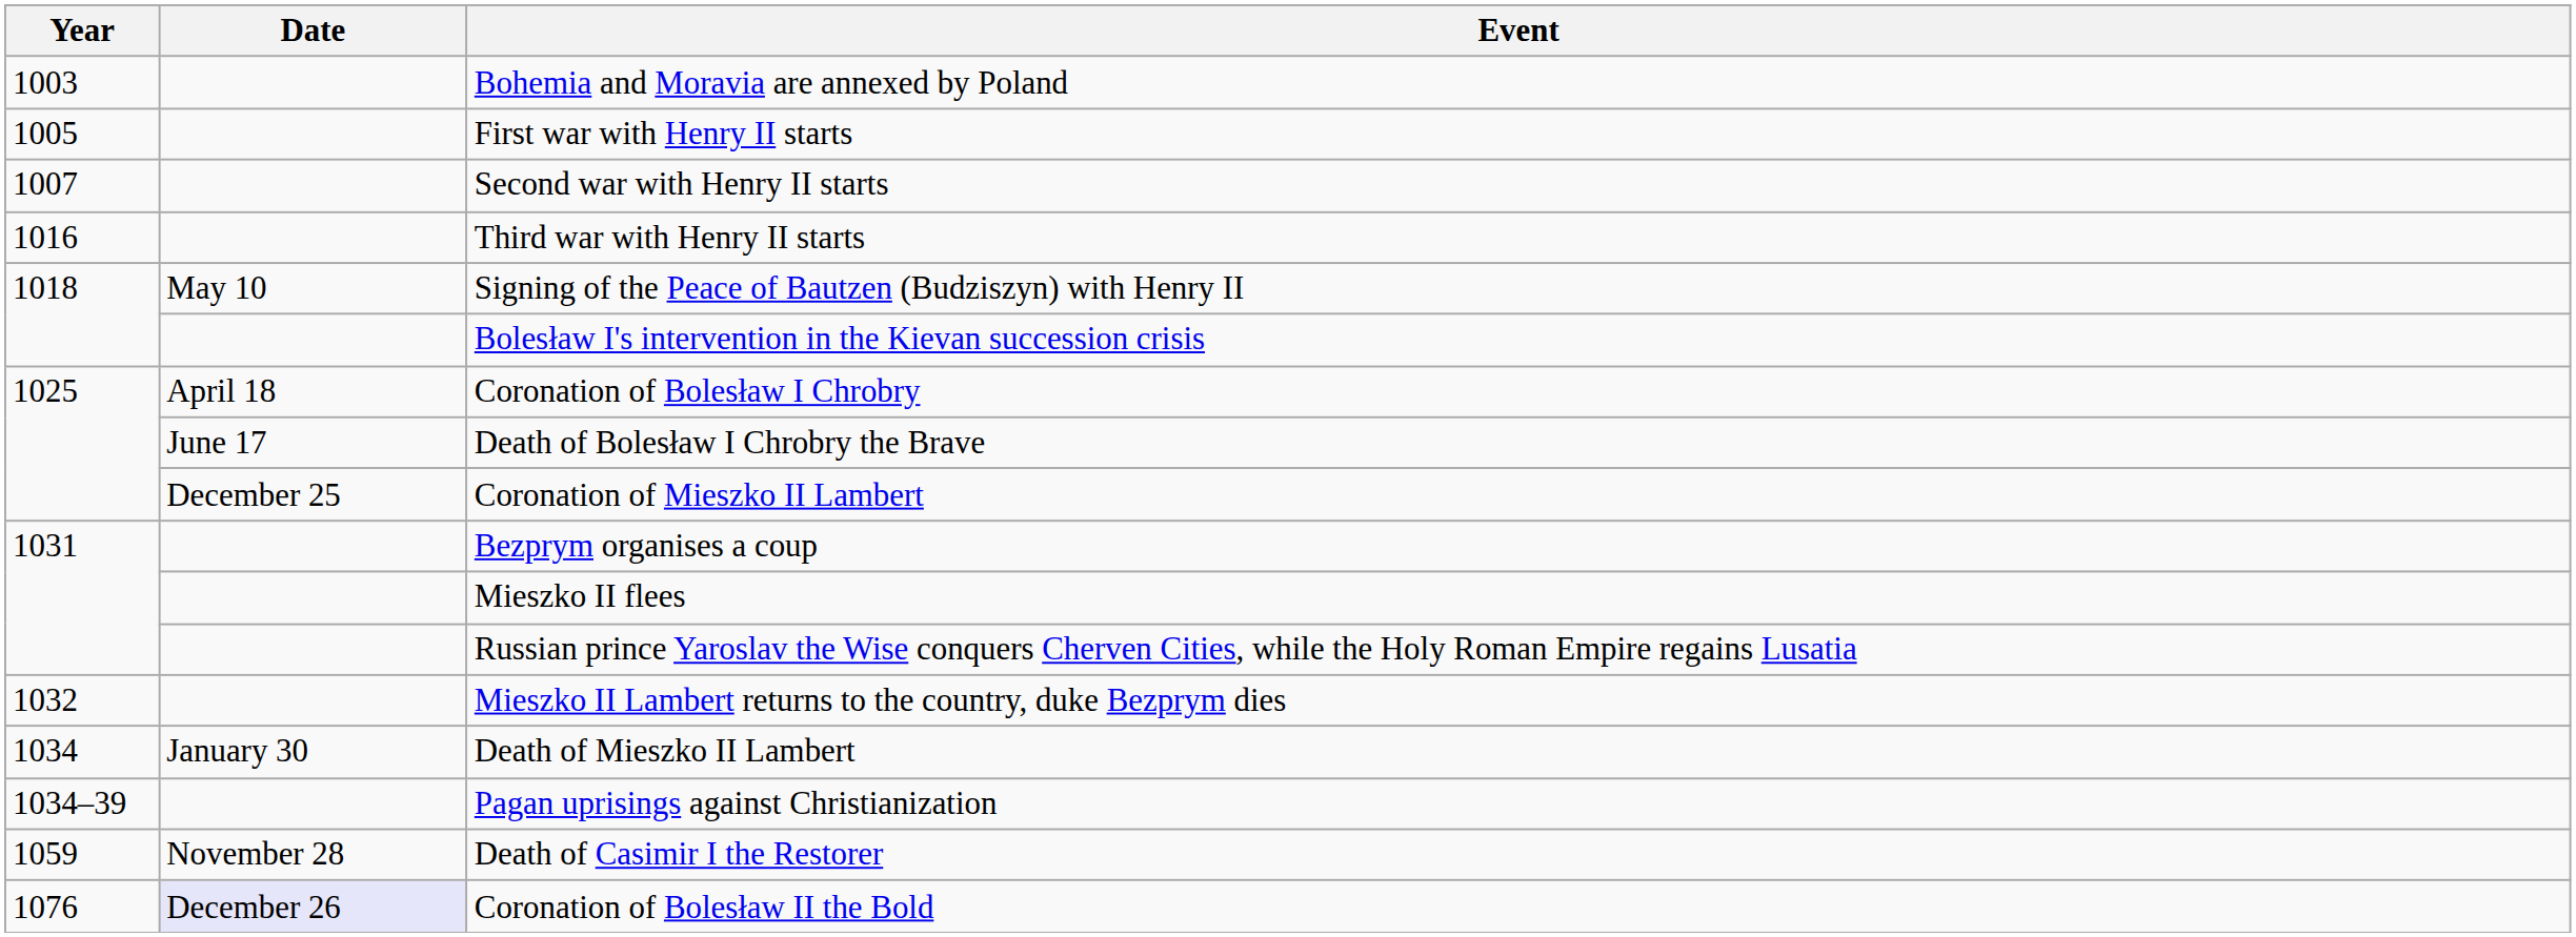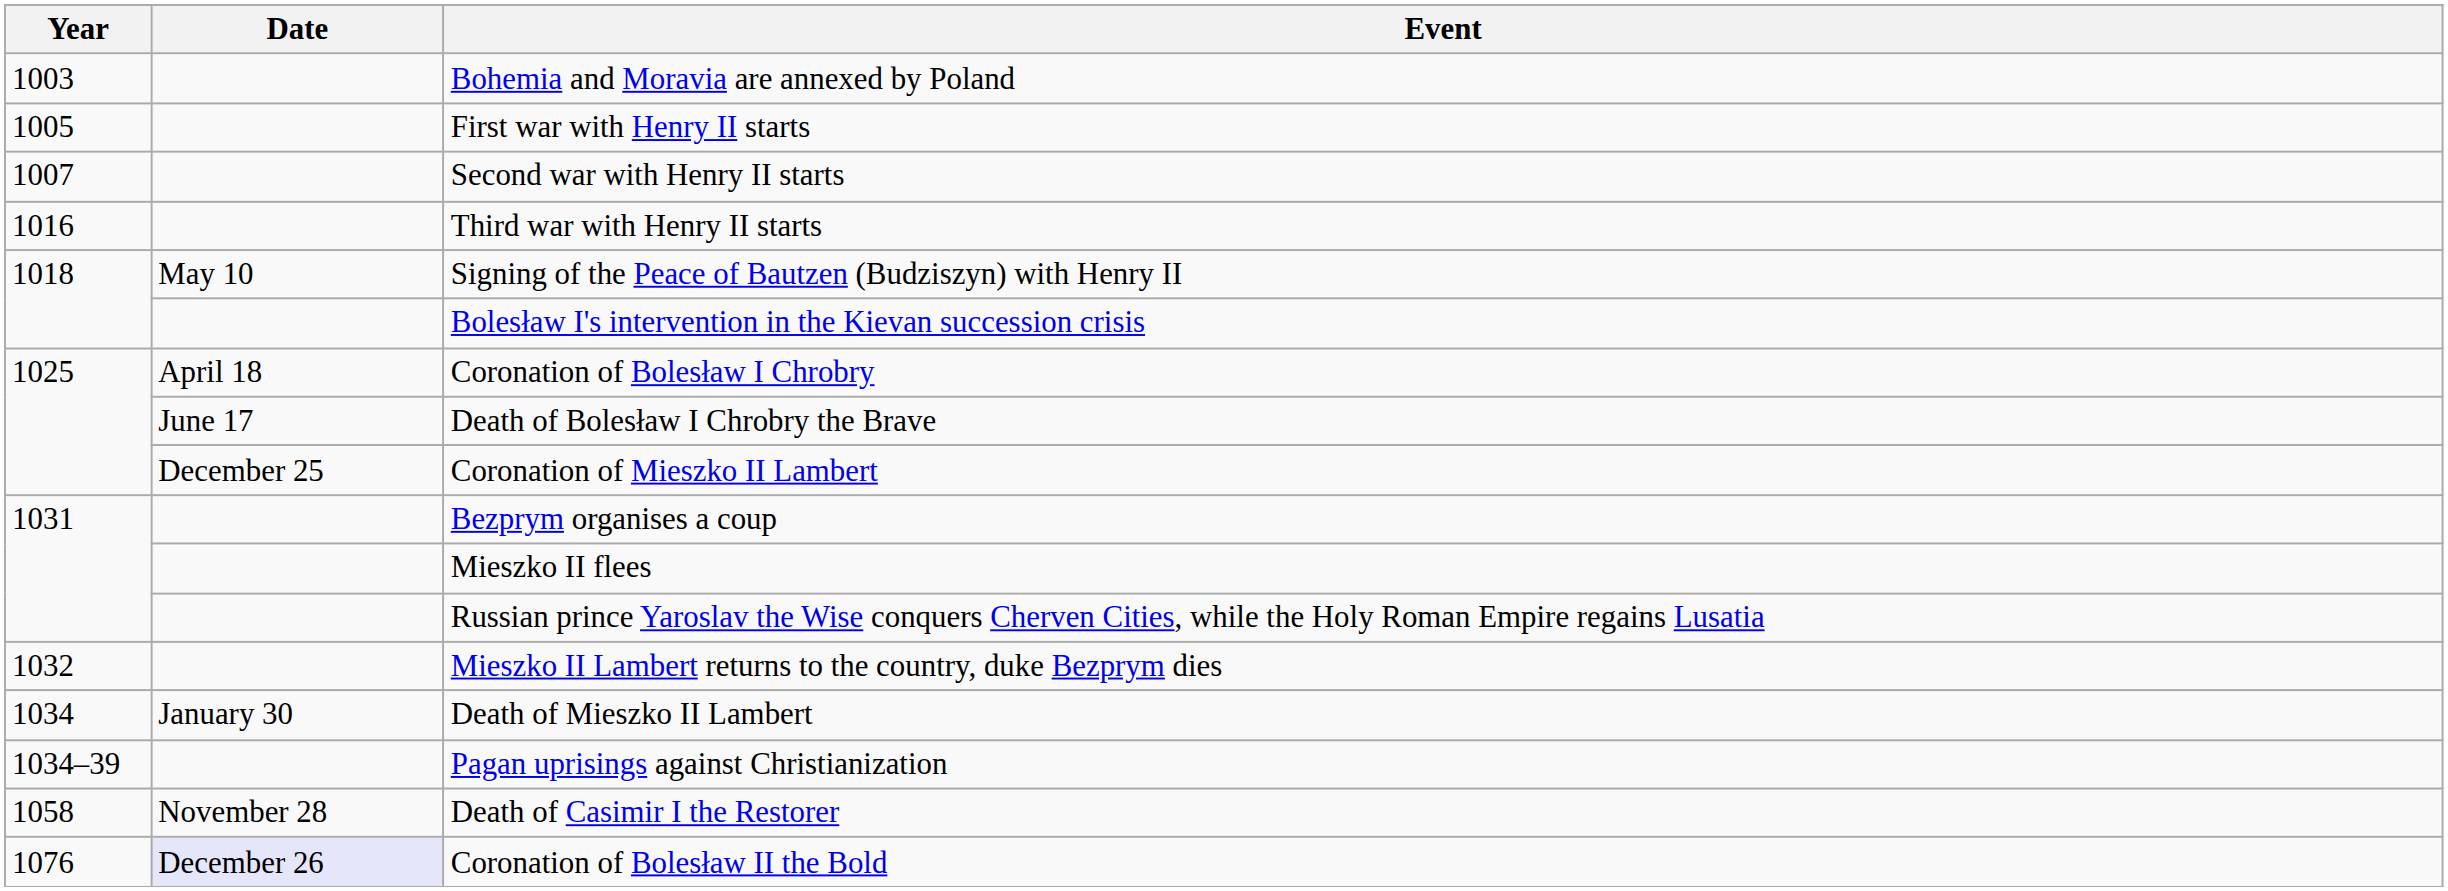 <table class="wikitable" width="100%">
 <tr>
 <th style="width:6%">Year</th>
 <th style="width:12%">Date</th>
 <th>Event</th>
 </tr>
 <tr>
 <td>1003</td>
 <td></td>
 <td><a href='#'>Bohemia</a> and <a href='#'>Moravia</a> are annexed by Poland</td>
 </tr>
 <tr>
 <td>1005</td>
 <td></td>
 <td>First war with <a href='#'>Henry II</a> starts</td>
 </tr>
 <tr>
 <td>1007</td>
 <td></td>
 <td>Second war with Henry II starts</td>
 </tr>
 <tr>
 <td>1016</td>
 <td></td>
 <td>Third war with Henry II starts</td>
 </tr>
 <tr>
 <td rowspan="2" valign="top">1018</td>
 <td>May 10</td>
 <td>Signing of the <a href='#'>Peace of Bautzen</a> (Budziszyn) with Henry II</td>
 </tr>
 <tr>
 <td></td>
 <td><a href='#'>Bolesław I's intervention in the Kievan succession crisis</a></td>
 </tr>
 <tr>
 <td rowspan="3" valign="top">1025</td>
 <td>April 18</td>
 <td>Coronation of <a href='#'>Bolesław I Chrobry</a></td>
 </tr>
 <tr>
 <td>June 17</td>
 <td>Death of Bolesław I Chrobry the Brave</td>
 </tr>
 <tr>
 <td>December 25</td>
 <td>Coronation of <a href='#'>Mieszko II Lambert</a></td>
 </tr>
 <tr>
 <td rowspan="3" valign="top">1031</td>
 <td></td>
 <td><a href='#'>Bezprym</a> organises a coup</td>
 </tr>
 <tr>
 <td></td>
 <td>Mieszko II flees</td>
 </tr>
 <tr>
 <td></td>
 <td>Russian prince <a href='#'>Yaroslav the Wise</a> conquers <a href='#'>Cherven Cities</a>, while the Holy Roman Empire regains <a href='#'>Lusatia</a></td>
 </tr>
 <tr>
 <td>1032</td>
 <td></td>
 <td><a href='#'>Mieszko II Lambert</a> returns to the country, duke <a href='#'>Bezprym</a> dies</td>
 </tr>
 <tr>
 <td>1034</td>
 <td>January 30</td>
 <td>Death of Mieszko II Lambert</td>
 </tr>
 <tr>
 <td>1034–39</td>
 <td></td>
 <td><a href='#'>Pagan uprisings</a> against Christianization</td>
 </tr>
 <tr>
-<td>1059</td>
+<td>1058</td>
 <td>November 28</td>
 <td>Death of <a href='#'>Casimir I the Restorer</a></td>
 </tr>
 <tr>
 <td>1076</td>
 <td style="background: lavender;">December 26</td>
 <td>Coronation of <a href='#'>Bolesław II the Bold</a></td>
 </tr>
 </table>
